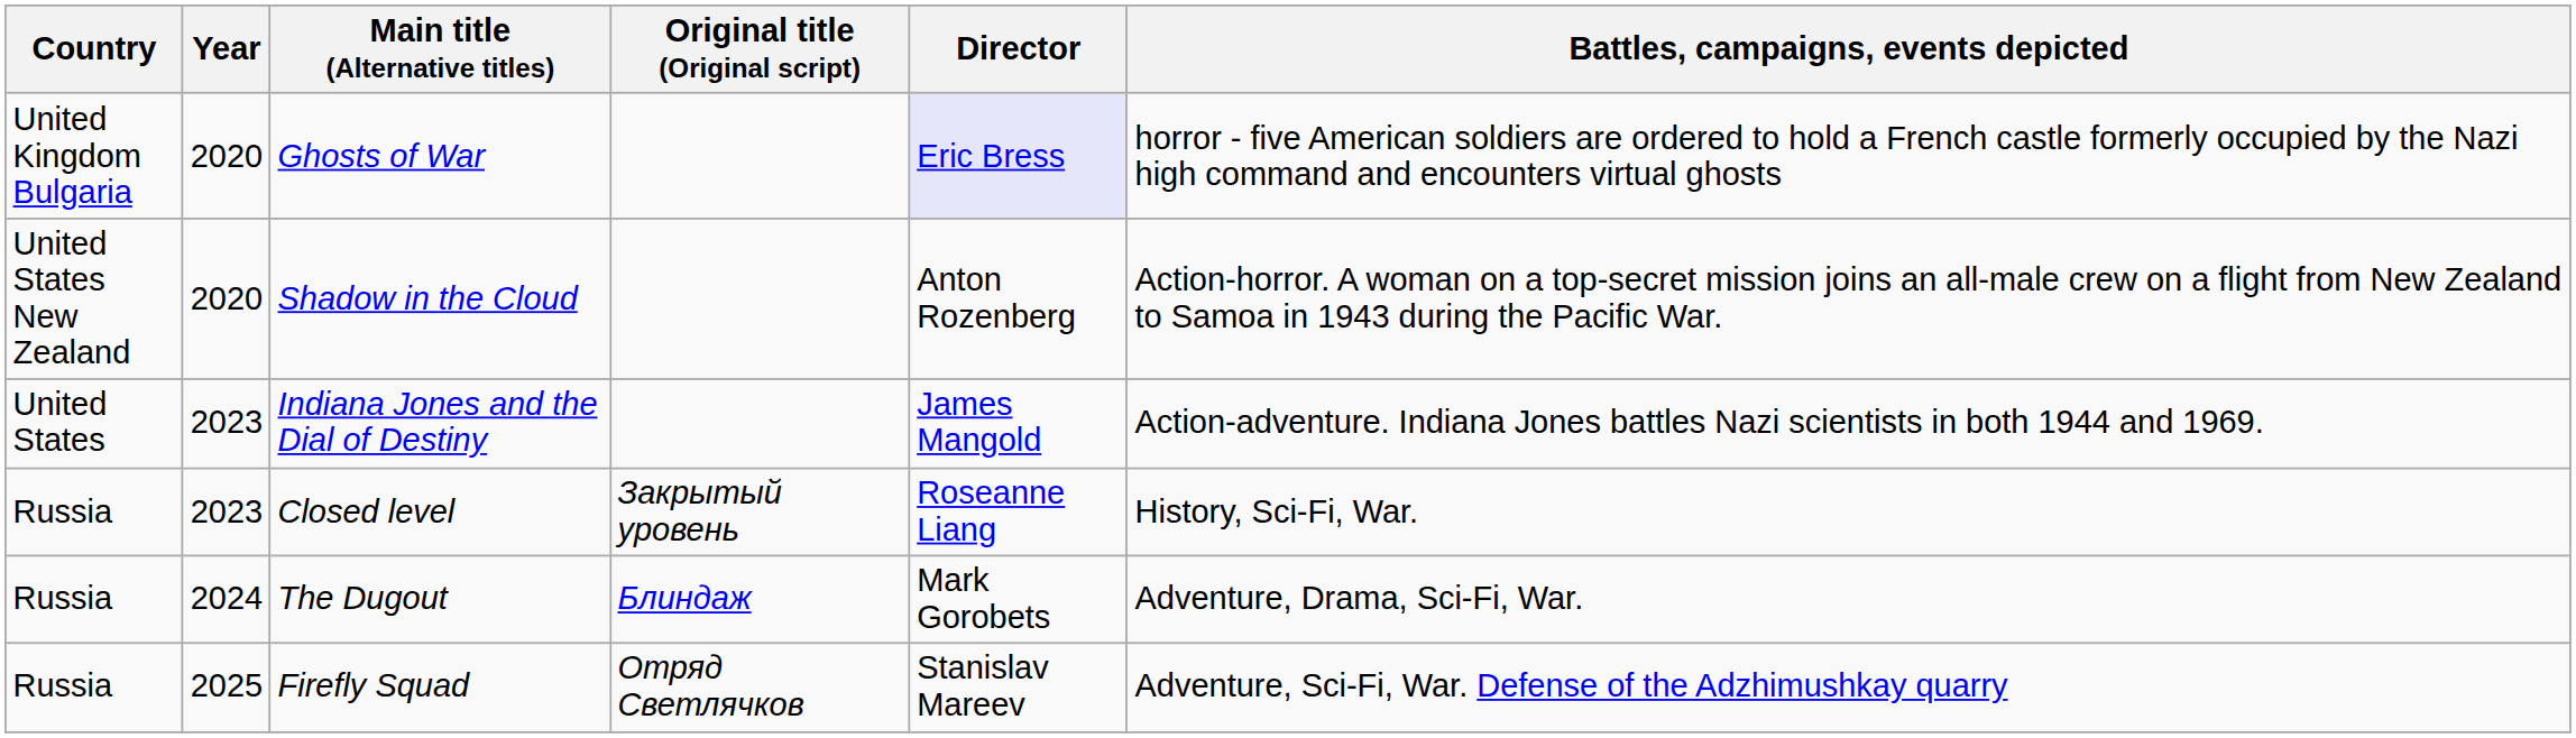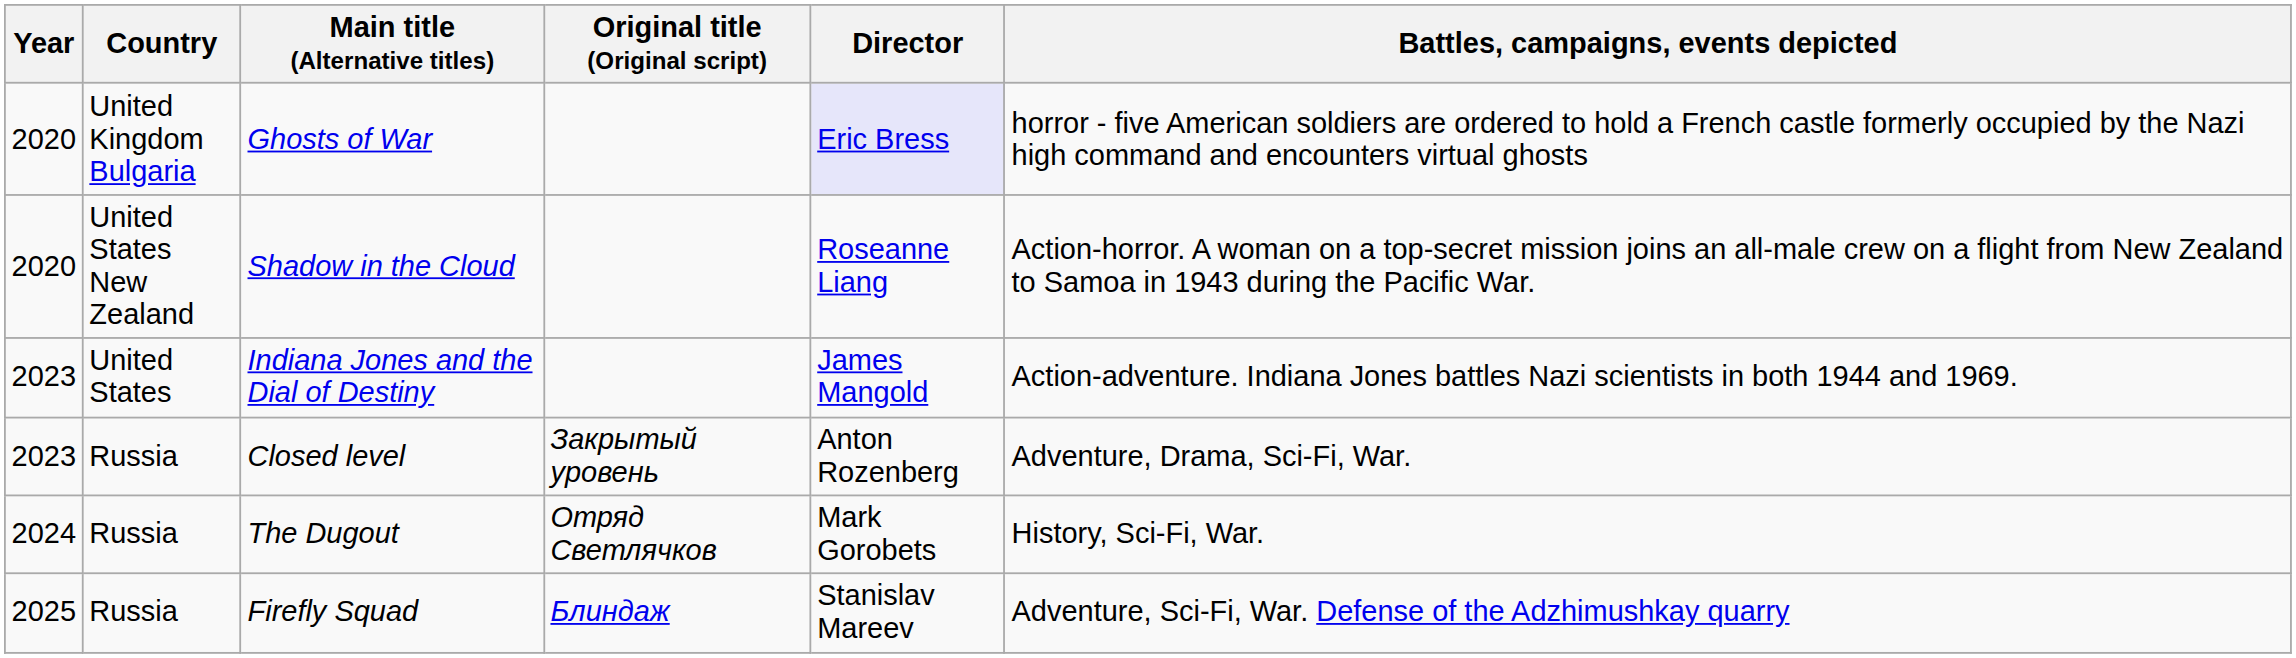 <table class="wikitable sortable" style="width:100%;">
 <tr>
+<th class="unsortable">Year</th>
 <th style="width:  80px;">Country</th>
-<th class="unsortable">Year</th>
 <th style="width: 160px;">Main title<br><small>(Alternative titles)</small></th>
 <th style="width: 140px;">Original title<br><small>(Original script)</small></th>
 <th style="width: 100px;">Director</th>
 <th class="unsortable">Battles, campaigns, events depicted</th>
 </tr>
 <tr>
+<td>2020</td>
 <td>United Kingdom<br><a href='#'>Bulgaria</a></td>
-<td>2020</td>
 <td><em><a href='#'>Ghosts of War</a></em></td>
 <td></td>
 <td style="background: lavender;"><a href='#'>Eric Bress</a></td>
 <td>horror - five American soldiers are ordered to hold a French castle formerly occupied by the Nazi high command and encounters virtual ghosts</td>
 </tr>
 <tr>
+<td>2020</td>
 <td>United States<br>New Zealand</td>
-<td>2020</td>
 <td><em><a href='#'>Shadow in the Cloud</a></em></td>
 <td></td>
-<td>Anton Rozenberg</td>
+<td><a href='#'>Roseanne Liang</a></td>
 <td>Action-horror. A woman on a top-secret mission joins an all-male crew on a flight from New Zealand to Samoa in 1943 during the Pacific War.</td>
 </tr>
 <tr>
+<td>2023</td>
 <td>United States</td>
-<td>2023</td>
 <td><em><a href='#'>Indiana Jones and the Dial of Destiny</a></em></td>
 <td></td>
 <td><a href='#'>James Mangold</a></td>
 <td>Action-adventure. Indiana Jones battles Nazi scientists in both 1944 and 1969.</td>
 </tr>
 <tr>
+<td>2023</td>
 <td>Russia</td>
-<td>2023</td>
 <td><em>Closed level</em></td>
 <td><em>Закрытый уровень</em></td>
-<td><a href='#'>Roseanne Liang</a></td>
+<td>Anton Rozenberg</td>
+<td>Adventure, Drama, Sci-Fi, War.</td>
+</tr>
+<tr>
+<td>2024</td>
+<td>Russia</td>
+<td><em>The Dugout</em></td>
+<td><em>Отряд Светлячков</em></td>
+<td>Mark Gorobets</td>
 <td>History, Sci-Fi, War.</td>
 </tr>
 <tr>
+<td>2025</td>
 <td>Russia</td>
-<td>2024</td>
-<td><em>The Dugout</em></td>
+<td><em>Firefly Squad</em></td>
 <td><em><a href='#'>Блиндаж</a></em></td>
-<td>Mark Gorobets</td>
-<td>Adventure, Drama, Sci-Fi, War.</td>
-</tr>
-<tr>
-<td>Russia</td>
-<td>2025</td>
-<td><em>Firefly Squad</em></td>
-<td><em>Отряд Светлячков</em></td>
 <td>Stanislav Mareev</td>
 <td>Adventure, Sci-Fi, War. <a href='#'>Defense of the Adzhimushkay quarry</a></td>
 </tr>
 </table>
